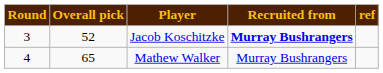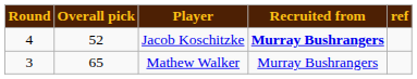 <table class="wikitable" style="text-align:center">
 <tr>
 <th style="background:#4D2004; color:#FBBF15">Round</th>
 <th style="background:#4D2004; color:#FBBF15">Overall pick</th>
 <th style="background:#4D2004; color:#FBBF15">Player</th>
 <th style="background:#4D2004; color:#FBBF15">Recruited from</th>
 <th style="background:#4D2004; color:#FBBF15">ref</th>
 </tr>
 <tr>
-<td>3</td>
+<td>4</td>
 <td>52</td>
 <td><a href='#'>Jacob Koschitzke</a></td>
 <td><strong><a href='#'>Murray Bushrangers</a></strong></td>
 <td></td>
 </tr>
 <tr>
-<td>4</td>
+<td>3</td>
 <td>65</td>
 <td><a href='#'>Mathew Walker</a></td>
 <td><a href='#'>Murray Bushrangers</a></td>
 <td></td>
 </tr>
 </table>
